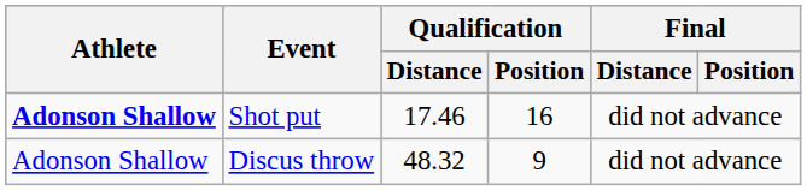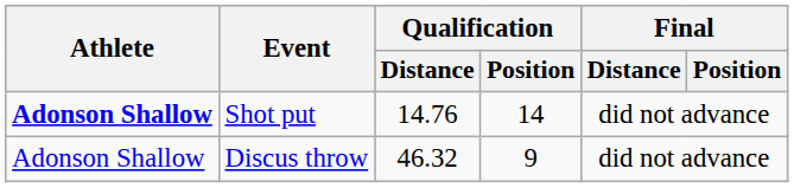 <table class=wikitable style="font-size:90%">
 <tr>
 <th rowspan="2">Athlete</th>
 <th rowspan="2">Event</th>
 <th colspan="2">Qualification</th>
 <th colspan="2">Final</th>
 </tr>
 <tr style="font-size:95%">
 <th>Distance</th>
 <th>Position</th>
 <th>Distance</th>
 <th>Position</th>
 </tr>
 <tr align=center>
 <td align=left><strong><a href='#'>Adonson Shallow</a></strong></td>
 <td align=left><a href='#'>Shot put</a></td>
-<td>17.46</td>
-<td>16</td>
+<td>14.76</td>
+<td>14</td>
 <td colspan=2>did not advance</td>
 </tr>
 <tr align=center>
 <td align=left><a href='#'>Adonson Shallow</a></td>
 <td align=left><a href='#'>Discus throw</a></td>
-<td>48.32</td>
+<td>46.32</td>
 <td>9</td>
 <td colspan=2>did not advance</td>
 </tr>
 </table>
